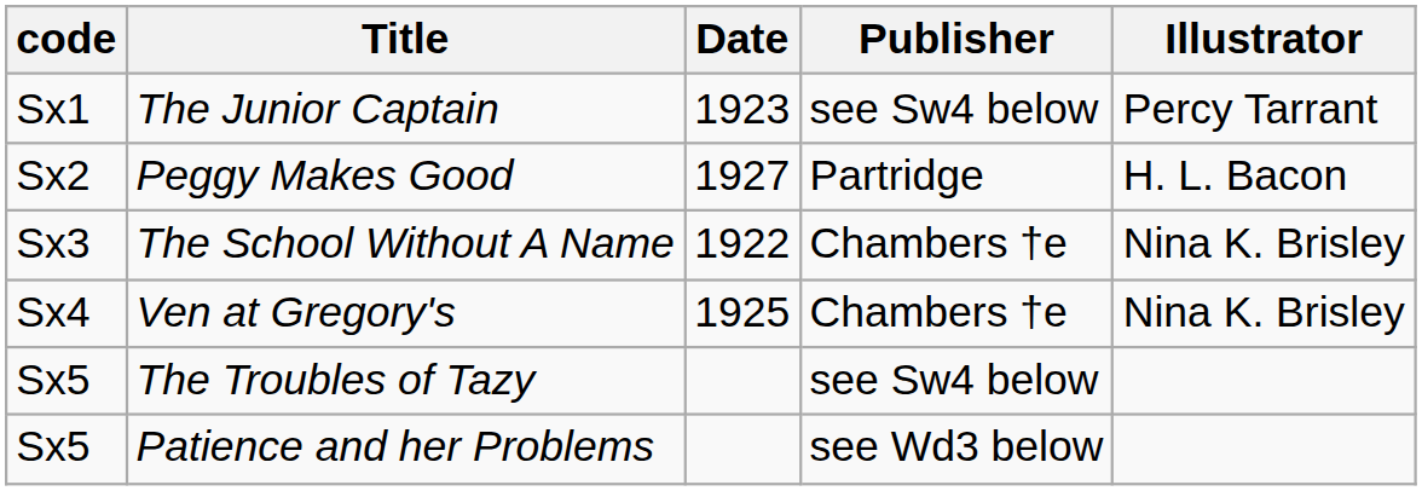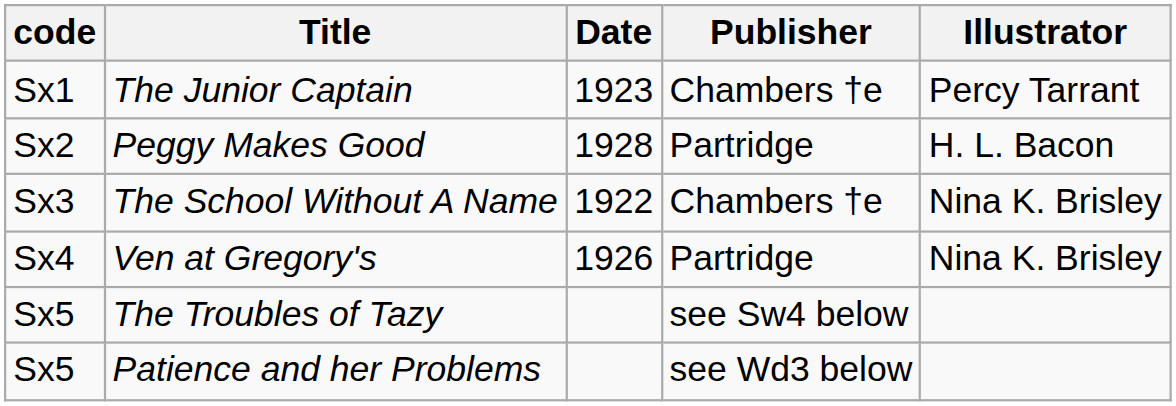 <table class="wikitable">
 <tr>
 <th>code</th>
 <th>Title</th>
 <th>Date</th>
 <th>Publisher</th>
 <th>Illustrator</th>
 </tr>
 <tr>
 <td>Sx1</td>
 <td><em>The Junior Captain</em></td>
 <td>1923</td>
-<td>see Sw4 below</td>
+<td>Chambers †e</td>
 <td>Percy Tarrant</td>
 </tr>
 <tr>
 <td>Sx2</td>
 <td><em>Peggy Makes Good</em></td>
-<td>1927</td>
+<td>1928</td>
 <td>Partridge</td>
 <td>H. L. Bacon</td>
 </tr>
 <tr>
 <td>Sx3</td>
 <td><em>The School Without A Name</em></td>
 <td>1922</td>
 <td>Chambers †e</td>
 <td>Nina K. Brisley</td>
 </tr>
 <tr>
 <td>Sx4</td>
 <td><em>Ven at Gregory's</em></td>
-<td>1925</td>
-<td>Chambers †e</td>
+<td>1926</td>
+<td>Partridge</td>
 <td>Nina K. Brisley</td>
 </tr>
 <tr>
 <td>Sx5</td>
 <td><em>The Troubles of Tazy</em></td>
 <td></td>
 <td>see Sw4 below</td>
 <td></td>
 </tr>
 <tr>
 <td>Sx5</td>
 <td><em>Patience and her Problems</em></td>
 <td></td>
 <td>see Wd3 below</td>
 <td></td>
 </tr>
 </table>
